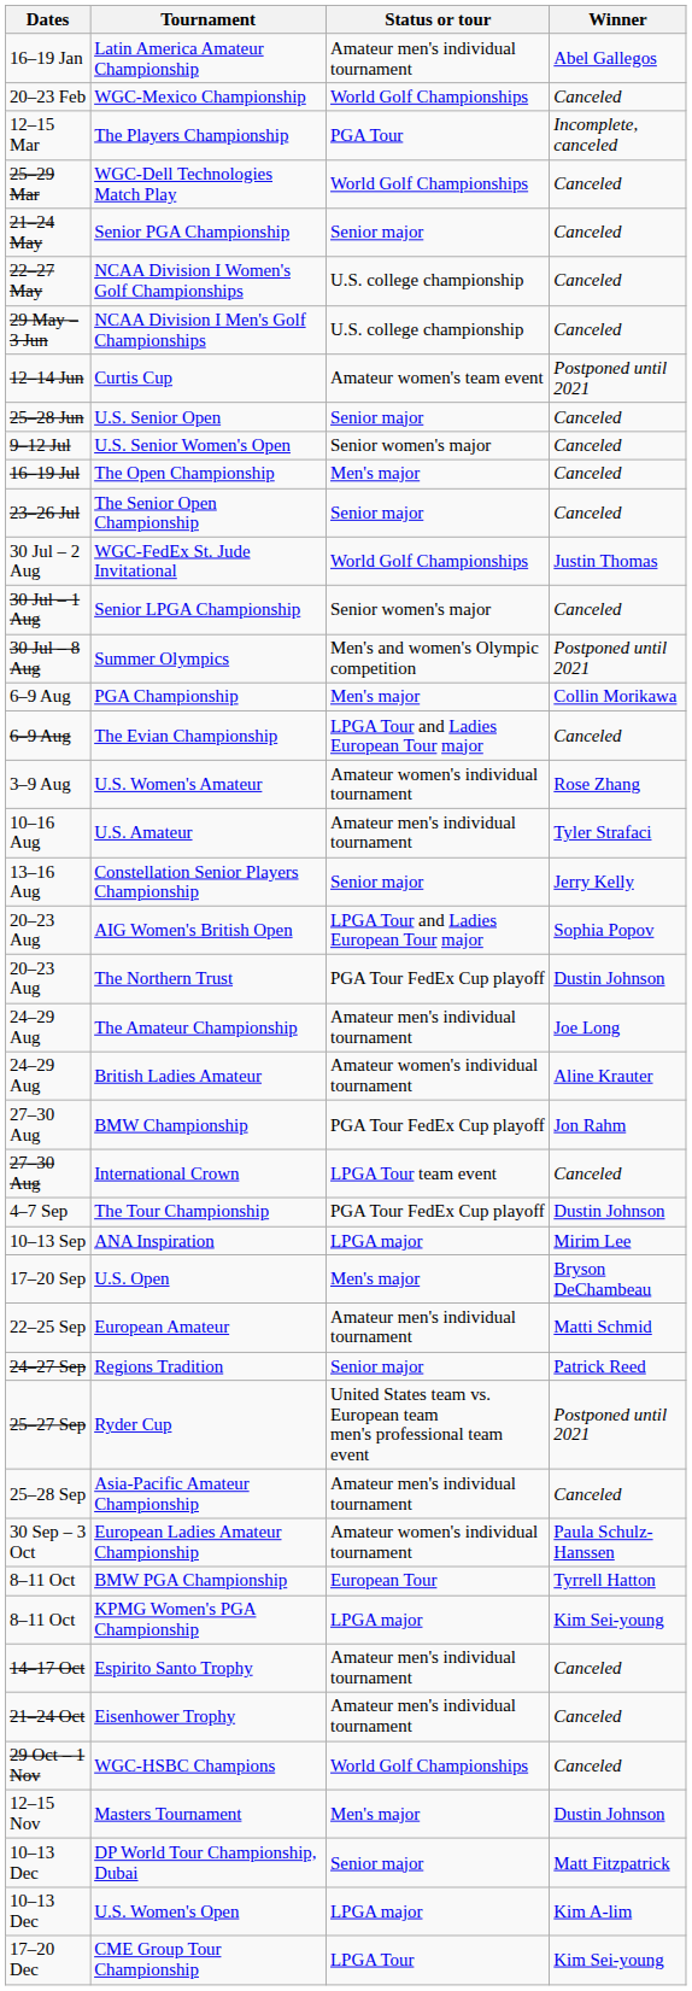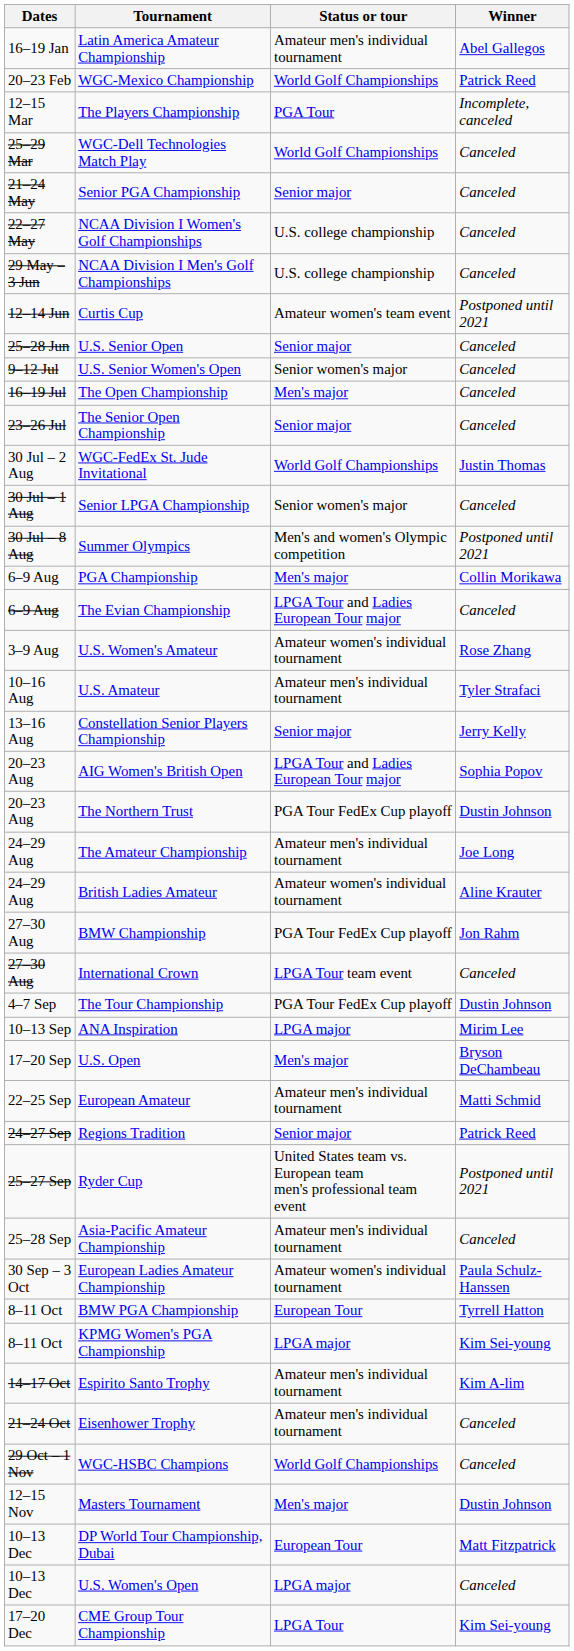 <table class="wikitable">
 <tr>
 <th>Dates</th>
 <th>Tournament</th>
 <th>Status or tour</th>
 <th>Winner</th>
 </tr>
 <tr>
 <td>16–19 Jan</td>
 <td><a href='#'>Latin America Amateur Championship</a></td>
 <td>Amateur men's individual tournament</td>
 <td> <a href='#'>Abel Gallegos</a></td>
 </tr>
 <tr>
 <td>20–23 Feb</td>
 <td><a href='#'>WGC-Mexico Championship</a></td>
 <td><a href='#'>World Golf Championships</a></td>
-<td><em>Canceled</em></td>
+<td> <a href='#'>Patrick Reed</a></td>
 </tr>
 <tr>
 <td>12–15 Mar</td>
 <td><a href='#'>The Players Championship</a></td>
 <td><a href='#'>PGA Tour</a></td>
 <td><em>Incomplete, canceled</em></td>
 </tr>
 <tr>
 <td><s>25–29 Mar</s></td>
 <td><a href='#'>WGC-Dell Technologies Match Play</a></td>
 <td><a href='#'>World Golf Championships</a></td>
 <td><em>Canceled</em></td>
 </tr>
 <tr>
 <td><s>21–24 May</s></td>
 <td><a href='#'>Senior PGA Championship</a></td>
 <td><a href='#'>Senior major</a></td>
 <td><em>Canceled</em></td>
 </tr>
 <tr>
 <td><s>22–27 May</s></td>
 <td><a href='#'>NCAA Division I Women's Golf Championships</a></td>
 <td>U.S. college championship</td>
 <td><em>Canceled</em></td>
 </tr>
 <tr>
 <td><s>29 May – 3 Jun</s></td>
 <td><a href='#'>NCAA Division I Men's Golf Championships</a></td>
 <td>U.S. college championship</td>
 <td><em>Canceled</em></td>
 </tr>
 <tr>
 <td><s>12–14 Jun</s></td>
 <td><a href='#'>Curtis Cup</a></td>
 <td>Amateur women's  team event</td>
 <td><em>Postponed until 2021</em></td>
 </tr>
 <tr>
 <td><s>25–28 Jun</s></td>
 <td><a href='#'>U.S. Senior Open</a></td>
 <td><a href='#'>Senior major</a></td>
 <td><em>Canceled</em></td>
 </tr>
 <tr>
 <td><s>9–12 Jul</s></td>
 <td><a href='#'>U.S. Senior Women's Open</a></td>
 <td>Senior women's major</td>
 <td><em>Canceled</em></td>
 </tr>
 <tr>
 <td><s>16–19 Jul</s></td>
 <td><a href='#'>The Open Championship</a></td>
 <td><a href='#'>Men's major</a></td>
 <td><em>Canceled</em></td>
 </tr>
 <tr>
 <td><s>23–26 Jul</s></td>
 <td><a href='#'>The Senior Open Championship</a></td>
 <td><a href='#'>Senior major</a></td>
 <td><em>Canceled</em></td>
 </tr>
 <tr>
 <td>30 Jul – 2 Aug</td>
 <td><a href='#'>WGC-FedEx St. Jude Invitational</a></td>
 <td><a href='#'>World Golf Championships</a></td>
 <td> <a href='#'>Justin Thomas</a></td>
 </tr>
 <tr>
 <td><s>30 Jul – 1 Aug</s></td>
 <td><a href='#'>Senior LPGA Championship</a></td>
 <td>Senior women's major</td>
 <td><em>Canceled</em></td>
 </tr>
 <tr>
 <td><s>30 Jul – 8 Aug</s></td>
 <td><a href='#'>Summer Olympics</a></td>
 <td>Men's and women's Olympic competition</td>
 <td><em>Postponed until 2021</em></td>
 </tr>
 <tr>
 <td>6–9 Aug</td>
 <td><a href='#'>PGA Championship</a></td>
 <td><a href='#'>Men's major</a></td>
 <td> <a href='#'>Collin Morikawa</a></td>
 </tr>
 <tr>
 <td><s>6–9 Aug</s></td>
 <td><a href='#'>The Evian Championship</a></td>
 <td><a href='#'>LPGA Tour</a> and <a href='#'>Ladies European Tour</a> <a href='#'>major</a></td>
 <td><em>Canceled</em></td>
 </tr>
 <tr>
 <td>3–9 Aug</td>
 <td><a href='#'>U.S. Women's Amateur</a></td>
 <td>Amateur women's individual tournament</td>
 <td> <a href='#'>Rose Zhang</a></td>
 </tr>
 <tr>
 <td>10–16 Aug</td>
 <td><a href='#'>U.S. Amateur</a></td>
 <td>Amateur men's individual tournament</td>
 <td> <a href='#'>Tyler Strafaci</a></td>
 </tr>
 <tr>
 <td>13–16 Aug</td>
 <td><a href='#'>Constellation Senior Players Championship</a></td>
 <td><a href='#'>Senior major</a></td>
 <td> <a href='#'>Jerry Kelly</a></td>
 </tr>
 <tr>
 <td>20–23 Aug</td>
 <td><a href='#'>AIG Women's British Open</a></td>
 <td><a href='#'>LPGA Tour</a> and <a href='#'>Ladies European Tour</a> <a href='#'>major</a></td>
 <td> <a href='#'>Sophia Popov</a></td>
 </tr>
 <tr>
 <td>20–23 Aug</td>
 <td><a href='#'>The Northern Trust</a></td>
 <td>PGA Tour FedEx Cup playoff</td>
 <td> <a href='#'>Dustin Johnson</a></td>
 </tr>
 <tr>
 <td>24–29 Aug</td>
 <td><a href='#'>The Amateur Championship</a></td>
 <td>Amateur men's individual tournament</td>
 <td> <a href='#'>Joe Long</a></td>
 </tr>
 <tr>
 <td>24–29 Aug</td>
 <td><a href='#'>British Ladies Amateur</a></td>
 <td>Amateur women's individual tournament</td>
 <td> <a href='#'>Aline Krauter</a></td>
 </tr>
 <tr>
 <td>27–30 Aug</td>
 <td><a href='#'>BMW Championship</a></td>
 <td>PGA Tour FedEx Cup playoff</td>
 <td> <a href='#'>Jon Rahm</a></td>
 </tr>
 <tr>
 <td><s>27–30 Aug</s></td>
 <td><a href='#'>International Crown</a></td>
 <td><a href='#'>LPGA Tour</a> team event</td>
 <td><em>Canceled</em></td>
 </tr>
 <tr>
 <td>4–7 Sep</td>
 <td><a href='#'>The Tour Championship</a></td>
 <td>PGA Tour FedEx Cup playoff</td>
 <td> <a href='#'>Dustin Johnson</a></td>
 </tr>
 <tr>
 <td>10–13 Sep</td>
 <td><a href='#'>ANA Inspiration</a></td>
 <td><a href='#'>LPGA major</a></td>
 <td> <a href='#'>Mirim Lee</a></td>
 </tr>
 <tr>
 <td>17–20 Sep</td>
 <td><a href='#'>U.S. Open</a></td>
 <td><a href='#'>Men's major</a></td>
 <td> <a href='#'>Bryson DeChambeau</a></td>
 </tr>
 <tr>
 <td>22–25 Sep</td>
 <td><a href='#'>European Amateur</a></td>
 <td>Amateur men's individual tournament</td>
 <td> <a href='#'>Matti Schmid</a></td>
 </tr>
 <tr>
 <td><s>24–27 Sep</s></td>
 <td><a href='#'>Regions Tradition</a></td>
 <td><a href='#'>Senior major</a></td>
 <td> <a href='#'>Patrick Reed</a></td>
 </tr>
 <tr>
 <td><s>25–27 Sep</s></td>
 <td><a href='#'>Ryder Cup</a></td>
 <td>United States team vs. European team<br>men's professional team event</td>
 <td><em>Postponed until 2021</em></td>
 </tr>
 <tr>
 <td>25–28 Sep</td>
 <td><a href='#'>Asia-Pacific Amateur Championship</a></td>
 <td>Amateur men's individual tournament</td>
 <td><em>Canceled</em></td>
 </tr>
 <tr>
 <td>30 Sep – 3 Oct</td>
 <td><a href='#'>European Ladies Amateur Championship</a></td>
 <td>Amateur women's individual tournament</td>
 <td> <a href='#'>Paula Schulz-Hanssen</a></td>
 </tr>
 <tr>
 <td>8–11 Oct</td>
 <td><a href='#'>BMW PGA Championship</a></td>
 <td><a href='#'>European Tour</a></td>
 <td> <a href='#'>Tyrrell Hatton</a></td>
 </tr>
 <tr>
 <td>8–11 Oct</td>
 <td><a href='#'>KPMG Women's PGA Championship</a></td>
 <td><a href='#'>LPGA major</a></td>
 <td> <a href='#'>Kim Sei-young</a></td>
 </tr>
 <tr>
 <td><s>14–17 Oct</s></td>
 <td><a href='#'>Espirito Santo Trophy</a></td>
 <td>Amateur men's individual tournament</td>
-<td><em>Canceled</em></td>
+<td> <a href='#'>Kim A-lim</a></td>
 </tr>
 <tr>
 <td><s>21–24 Oct</s></td>
 <td><a href='#'>Eisenhower Trophy</a></td>
 <td>Amateur men's individual tournament</td>
 <td><em>Canceled</em></td>
 </tr>
 <tr>
 <td><s>29 Oct – 1 Nov</s></td>
 <td><a href='#'>WGC-HSBC Champions</a></td>
 <td><a href='#'>World Golf Championships</a></td>
 <td><em>Canceled</em></td>
 </tr>
 <tr>
 <td>12–15 Nov</td>
 <td><a href='#'>Masters Tournament</a></td>
 <td><a href='#'>Men's major</a></td>
 <td> <a href='#'>Dustin Johnson</a></td>
 </tr>
 <tr>
 <td>10–13 Dec</td>
 <td><a href='#'>DP World Tour Championship, Dubai</a></td>
-<td><a href='#'>Senior major</a></td>
+<td><a href='#'>European Tour</a></td>
 <td> <a href='#'>Matt Fitzpatrick</a></td>
 </tr>
 <tr>
 <td>10–13 Dec</td>
 <td><a href='#'>U.S. Women's Open</a></td>
 <td><a href='#'>LPGA major</a></td>
-<td> <a href='#'>Kim A-lim</a></td>
+<td><em>Canceled</em></td>
 </tr>
 <tr>
 <td>17–20 Dec</td>
 <td><a href='#'>CME Group Tour Championship</a></td>
 <td><a href='#'>LPGA Tour</a></td>
 <td> <a href='#'>Kim Sei-young</a></td>
 </tr>
 </table>
